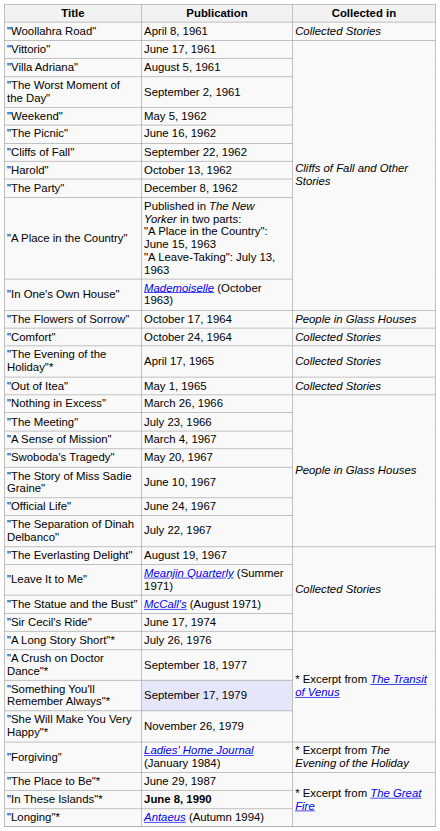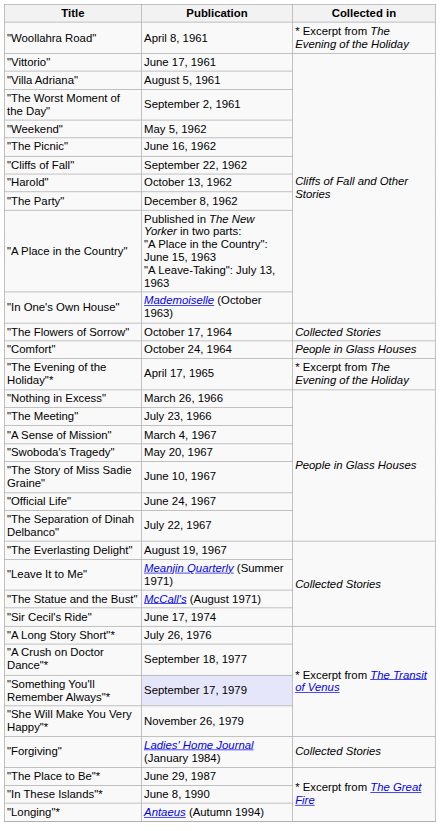 <table class="wikitable">
 <tr>
 <th>Title</th>
 <th>Publication</th>
 <th>Collected in</th>
 </tr>
 <tr>
 <td>"Woollahra Road"</td>
 <td>April 8, 1961</td>
-<td><em>Collected Stories</em></td>
+<td>* Excerpt from <em>The Evening of the Holiday</em></td>
 </tr>
 <tr>
 <td>"Vittorio"</td>
 <td>June 17, 1961</td>
 <td rowspan=10><em>Cliffs of Fall and Other Stories</em></td>
 </tr>
 <tr>
 <td>"Villa Adriana"</td>
 <td>August 5, 1961</td>
 </tr>
 <tr>
 <td>"The Worst Moment of the Day"</td>
 <td>September 2, 1961</td>
 </tr>
 <tr>
 <td>"Weekend"</td>
 <td>May 5, 1962</td>
 </tr>
 <tr>
 <td>"The Picnic"</td>
 <td>June 16, 1962</td>
 </tr>
 <tr>
 <td>"Cliffs of Fall"</td>
 <td>September 22, 1962</td>
 </tr>
 <tr>
 <td>"Harold"</td>
 <td>October 13, 1962</td>
 </tr>
 <tr>
 <td>"The Party"</td>
 <td>December 8, 1962</td>
 </tr>
 <tr>
 <td>"A Place in the Country"</td>
 <td>Published in <em>The New Yorker</em> in two parts:<br>"A Place in the Country": June 15, 1963<br>"A Leave-Taking": July 13, 1963</td>
 </tr>
 <tr>
 <td>"In One's Own House"</td>
 <td><em><a href='#'>Mademoiselle</a></em> (October 1963)</td>
 </tr>
 <tr>
 <td>"The Flowers of Sorrow"</td>
 <td>October 17, 1964</td>
-<td><em>People in Glass Houses</em></td>
+<td><em>Collected Stories</em></td>
 </tr>
 <tr>
 <td>"Comfort"</td>
 <td>October 24, 1964</td>
-<td><em>Collected Stories</em></td>
+<td><em>People in Glass Houses</em></td>
 </tr>
 <tr>
 <td>"The Evening of the Holiday"*</td>
 <td>April 17, 1965</td>
-<td><em>Collected Stories</em></td>
-</tr>
-<tr>
-<td>"Out of Itea"</td>
-<td>May 1, 1965</td>
-<td><em>Collected Stories</em></td>
+<td>* Excerpt from <em>The Evening of the Holiday</em></td>
 </tr>
 <tr>
 <td>"Nothing in Excess"</td>
 <td>March 26, 1966</td>
 <td rowspan=7><em>People in Glass Houses</em></td>
 </tr>
 <tr>
 <td>"The Meeting"</td>
 <td>July 23, 1966</td>
 </tr>
 <tr>
 <td>"A Sense of Mission"</td>
 <td>March 4, 1967</td>
 </tr>
 <tr>
 <td>"Swoboda's Tragedy"</td>
 <td>May 20, 1967</td>
 </tr>
 <tr>
 <td>"The Story of Miss Sadie Graine"</td>
 <td>June 10, 1967</td>
 </tr>
 <tr>
 <td>"Official Life"</td>
 <td>June 24, 1967</td>
 </tr>
 <tr>
 <td>"The Separation of Dinah Delbanco"</td>
 <td>July 22, 1967</td>
 </tr>
 <tr>
 <td>"The Everlasting Delight"</td>
 <td>August 19, 1967</td>
 <td rowspan=4><em>Collected Stories</em></td>
 </tr>
 <tr>
 <td>"Leave It to Me"</td>
 <td><em><a href='#'>Meanjin Quarterly</a></em> (Summer 1971)</td>
 </tr>
 <tr>
 <td>"The Statue and the Bust"</td>
 <td><em><a href='#'>McCall's</a></em> (August 1971)</td>
 </tr>
 <tr>
 <td>"Sir Cecil's Ride"</td>
 <td>June 17, 1974</td>
 </tr>
 <tr>
 <td>"A Long Story Short"*</td>
 <td>July 26, 1976</td>
 <td rowspan=4>* Excerpt from <em><a href='#'>The Transit of Venus</a></em></td>
 </tr>
 <tr>
 <td>"A Crush on Doctor Dance"*</td>
 <td>September 18, 1977</td>
 </tr>
 <tr>
 <td>"Something You'll Remember Always"*</td>
 <td style="background: lavender;">September 17, 1979</td>
 </tr>
 <tr>
 <td>"She Will Make You Very Happy"*</td>
 <td>November 26, 1979</td>
 </tr>
 <tr>
 <td>"Forgiving"</td>
 <td><em><a href='#'>Ladies' Home Journal</a></em> (January 1984)</td>
-<td>* Excerpt from <em>The Evening of the Holiday</em></td>
+<td><em>Collected Stories</em></td>
 </tr>
 <tr>
 <td>"The Place to Be"*</td>
 <td>June 29, 1987</td>
 <td rowspan=3>* Excerpt from <em><a href='#'>The Great Fire</a></em></td>
 </tr>
 <tr>
 <td>"In These Islands"*</td>
-<td><strong>June 8, 1990</strong></td>
+<td>June 8, 1990</td>
 </tr>
 <tr>
 <td>"Longing"*</td>
 <td><em><a href='#'>Antaeus</a></em> (Autumn 1994)</td>
 </tr>
 <tr>
 </tr>
 </table>
